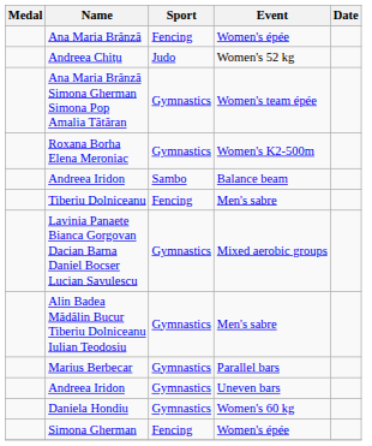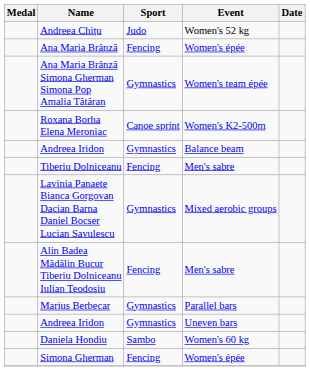 <table class="wikitable sortable" style="font-size: 95%">
 <tr>
 <th>Medal</th>
 <th>Name</th>
 <th>Sport</th>
 <th>Event</th>
 <th>Date</th>
 </tr>
 <tr>
 <td></td>
-<td><a href='#'>Ana Maria Brânză</a></td>
-<td><a href='#'>Fencing</a></td>
-<td><a href='#'>Women's épée</a></td>
+<td><a href='#'>Andreea Chițu</a></td>
+<td><a href='#'>Judo</a></td>
+<td>Women's 52 kg</td>
 <td></td>
 </tr>
 <tr>
 <td></td>
-<td><a href='#'>Andreea Chițu</a></td>
-<td><a href='#'>Judo</a></td>
-<td>Women's 52 kg</td>
+<td><a href='#'>Ana Maria Brânză</a></td>
+<td><a href='#'>Fencing</a></td>
+<td><a href='#'>Women's épée</a></td>
 <td></td>
 </tr>
 <tr>
 <td></td>
 <td><a href='#'>Ana Maria Brânză</a> <br> <a href='#'>Simona Gherman</a> <br> <a href='#'>Simona Pop</a> <br> <a href='#'>Amalia Tătăran</a></td>
 <td><a href='#'>Gymnastics</a></td>
 <td><a href='#'>Women's team épée</a></td>
 <td></td>
 </tr>
 <tr>
 <td></td>
 <td><a href='#'>Roxana Borha</a> <br> <a href='#'>Elena Meroniac</a></td>
-<td><a href='#'>Gymnastics</a></td>
+<td><a href='#'>Canoe sprint</a></td>
 <td><a href='#'>Women's K2-500m</a></td>
 <td></td>
 </tr>
 <tr>
 <td></td>
 <td><a href='#'>Andreea Iridon</a></td>
-<td><a href='#'>Sambo</a></td>
+<td><a href='#'>Gymnastics</a></td>
 <td><a href='#'>Balance beam</a></td>
 <td></td>
 </tr>
 <tr>
 <td></td>
 <td><a href='#'>Tiberiu Dolniceanu</a></td>
 <td><a href='#'>Fencing</a></td>
 <td><a href='#'>Men's sabre</a></td>
 <td></td>
 </tr>
 <tr>
 <td></td>
 <td><a href='#'>Lavinia Panaete</a> <br> <a href='#'>Bianca Gorgovan</a> <br> <a href='#'>Dacian Barna</a> <br> <a href='#'>Daniel Bocser</a> <br> <a href='#'>Lucian Savulescu</a></td>
 <td><a href='#'>Gymnastics</a></td>
 <td><a href='#'>Mixed aerobic groups</a></td>
 <td></td>
 </tr>
 <tr>
 <td></td>
 <td><a href='#'>Alin Badea</a> <br> <a href='#'>Mădălin Bucur</a> <br> <a href='#'>Tiberiu Dolniceanu</a> <br> <a href='#'>Iulian Teodosiu</a></td>
-<td><a href='#'>Gymnastics</a></td>
+<td><a href='#'>Fencing</a></td>
 <td><a href='#'>Men's sabre</a></td>
 <td></td>
 </tr>
 <tr>
 <td></td>
 <td><a href='#'>Marius Berbecar</a></td>
 <td><a href='#'>Gymnastics</a></td>
 <td><a href='#'>Parallel bars</a></td>
 <td></td>
 </tr>
 <tr>
 <td></td>
 <td><a href='#'>Andreea Iridon</a></td>
 <td><a href='#'>Gymnastics</a></td>
 <td><a href='#'>Uneven bars</a></td>
 <td></td>
 </tr>
 <tr>
 <td></td>
 <td><a href='#'>Daniela Hondiu</a></td>
-<td><a href='#'>Gymnastics</a></td>
+<td><a href='#'>Sambo</a></td>
 <td><a href='#'>Women's 60 kg</a></td>
 <td></td>
 </tr>
 <tr>
 <td></td>
 <td><a href='#'>Simona Gherman</a></td>
 <td><a href='#'>Fencing</a></td>
 <td><a href='#'>Women's épée</a></td>
 <td></td>
 </tr>
 <tr>
 </tr>
 </table>
